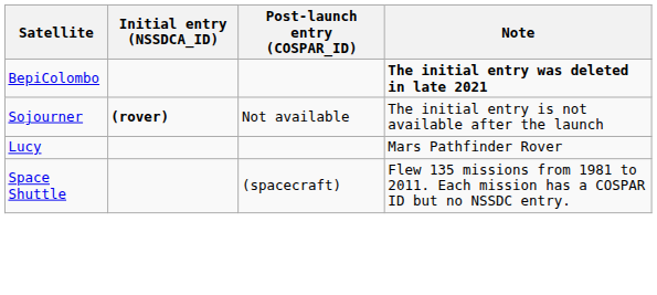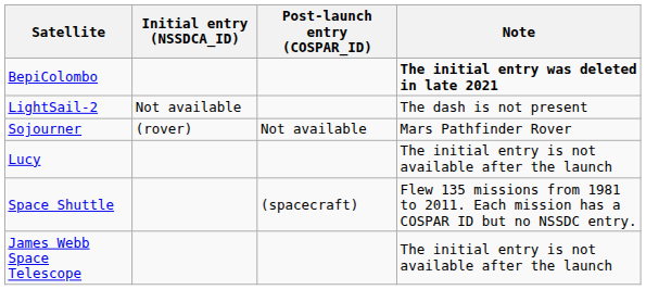 <table class="wikitable">
 <tr>
 <th>Satellite</th>
 <th>Initial entry (NSSDCA_ID)</th>
 <th>Post-launch entry (COSPAR_ID)</th>
 <th>Note</th>
 </tr>
 <tr>
 <td><a href='#'>BepiColombo</a></td>
 <td></td>
 <td></td>
 <td><strong>The initial entry was deleted in late 2021</strong></td>
 </tr>
 <tr>
+<td><a href='#'>LightSail-2</a></td>
+<td>Not available</td>
+<td></td>
+<td>The dash is not present</td>
+</tr>
+<tr>
 <td><a href='#'>Sojourner</a></td>
-<td><strong> (rover)</strong></td>
+<td> (rover)</td>
 <td>Not available</td>
-<td>The initial entry is not available after the launch</td>
+<td>Mars Pathfinder Rover</td>
 </tr>
 <tr>
 <td><a href='#'>Lucy</a></td>
 <td></td>
 <td></td>
-<td>Mars Pathfinder Rover</td>
+<td>The initial entry is not available after the launch</td>
 </tr>
 <tr>
 <td><a href='#'>Space Shuttle</a></td>
 <td></td>
 <td> (spacecraft)</td>
 <td>Flew 135 missions from 1981 to 2011. Each mission has a COSPAR ID but no NSSDC entry.</td>
 </tr>
+<tr>
+<td><a href='#'>James Webb Space Telescope</a></td>
+<td></td>
+<td></td>
+<td>The initial entry is not available after the launch</td>
+</tr>
 </table>
